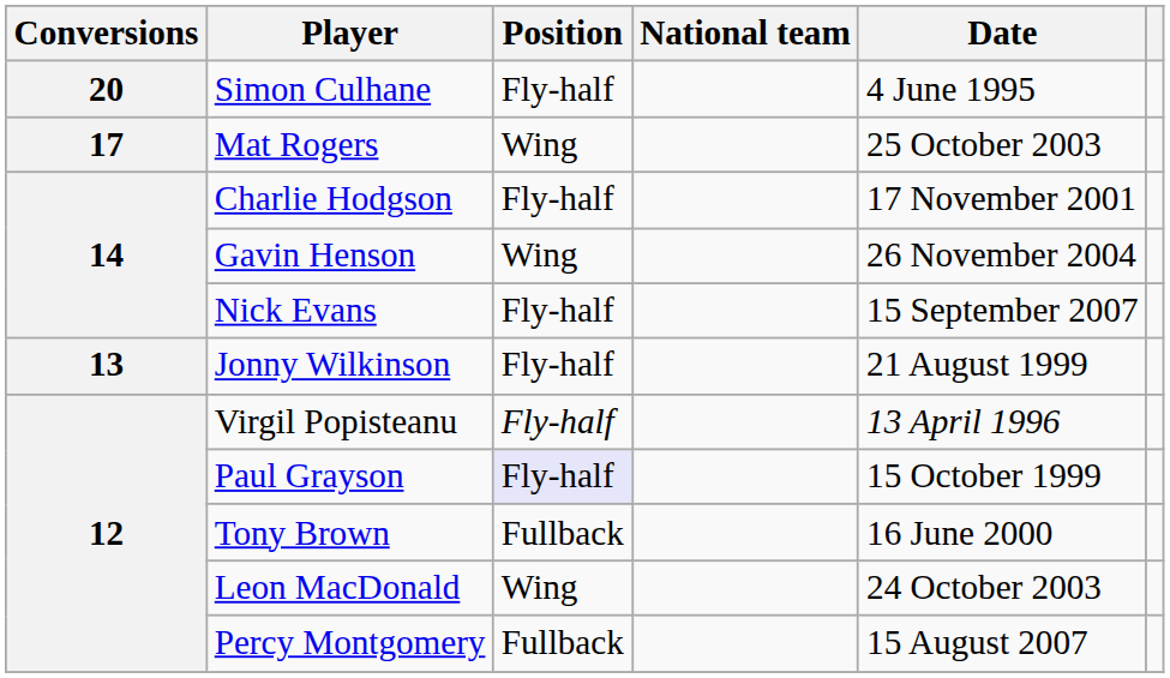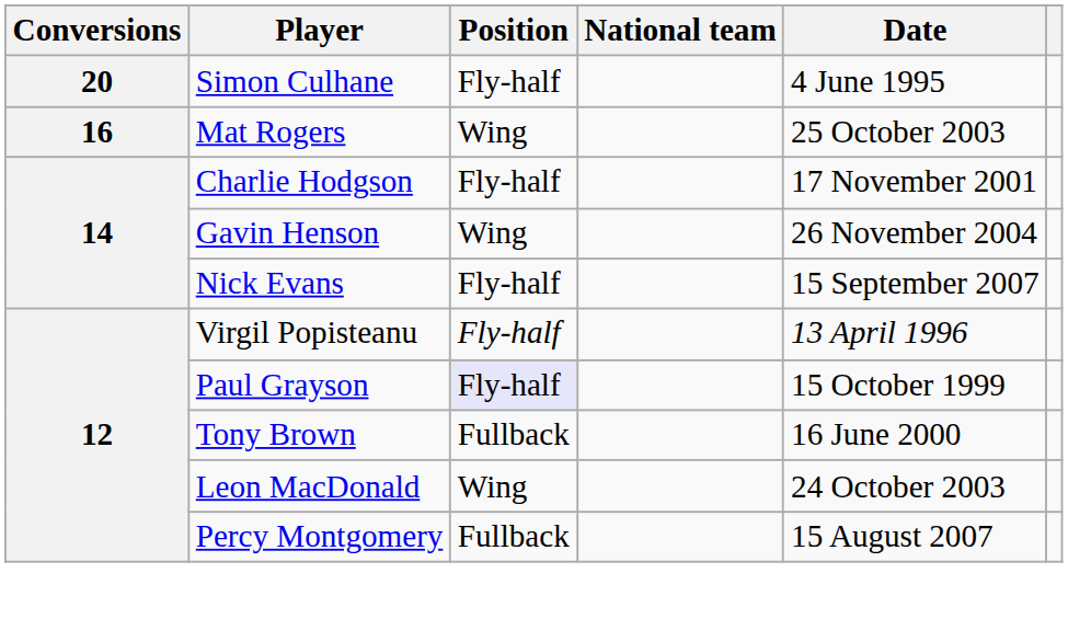 <table class="wikitable sortable">
 <tr>
 <th>Conversions</th>
 <th>Player</th>
 <th>Position</th>
 <th>National team</th>
 <th>Date</th>
 <th></th>
 </tr>
 <tr>
 <th>20</th>
 <td><a href='#'>Simon Culhane</a></td>
 <td>Fly-half</td>
 <td></td>
 <td>4 June 1995</td>
 <td></td>
 </tr>
 <tr>
-<th>17</th>
+<th>16</th>
 <td><a href='#'>Mat Rogers</a></td>
 <td>Wing</td>
 <td></td>
 <td>25 October 2003</td>
 <td></td>
 </tr>
 <tr>
 <th rowspan=3>14</th>
 <td><a href='#'>Charlie Hodgson</a></td>
 <td>Fly-half</td>
 <td></td>
 <td>17 November 2001</td>
 <td></td>
 </tr>
 <tr>
 <td><a href='#'>Gavin Henson</a></td>
 <td>Wing</td>
 <td></td>
 <td>26 November 2004</td>
 <td></td>
 </tr>
 <tr>
 <td><a href='#'>Nick Evans</a></td>
 <td>Fly-half</td>
 <td></td>
 <td>15 September 2007</td>
-<td></td>
-</tr>
-<tr>
-<th>13</th>
-<td><a href='#'>Jonny Wilkinson</a></td>
-<td>Fly-half</td>
-<td></td>
-<td>21 August 1999</td>
 <td></td>
 </tr>
 <tr>
 <th rowspan=5>12</th>
 <td>Virgil Popisteanu</td>
 <td><em>Fly-half</em></td>
 <td><em></em></td>
 <td><em>13 April 1996</em></td>
 <td><em></em></td>
 </tr>
 <tr>
 <td><a href='#'>Paul Grayson</a></td>
 <td style="background: lavender;">Fly-half</td>
 <td></td>
 <td>15 October 1999</td>
 <td></td>
 </tr>
 <tr>
 <td><a href='#'>Tony Brown</a></td>
 <td>Fullback</td>
 <td></td>
 <td>16 June 2000</td>
 <td></td>
 </tr>
 <tr>
 <td><a href='#'>Leon MacDonald</a></td>
 <td>Wing</td>
 <td></td>
 <td>24 October 2003</td>
 <td></td>
 </tr>
 <tr>
 <td><a href='#'>Percy Montgomery</a></td>
 <td>Fullback</td>
 <td></td>
 <td>15 August 2007</td>
 <td></td>
 </tr>
 </table>
